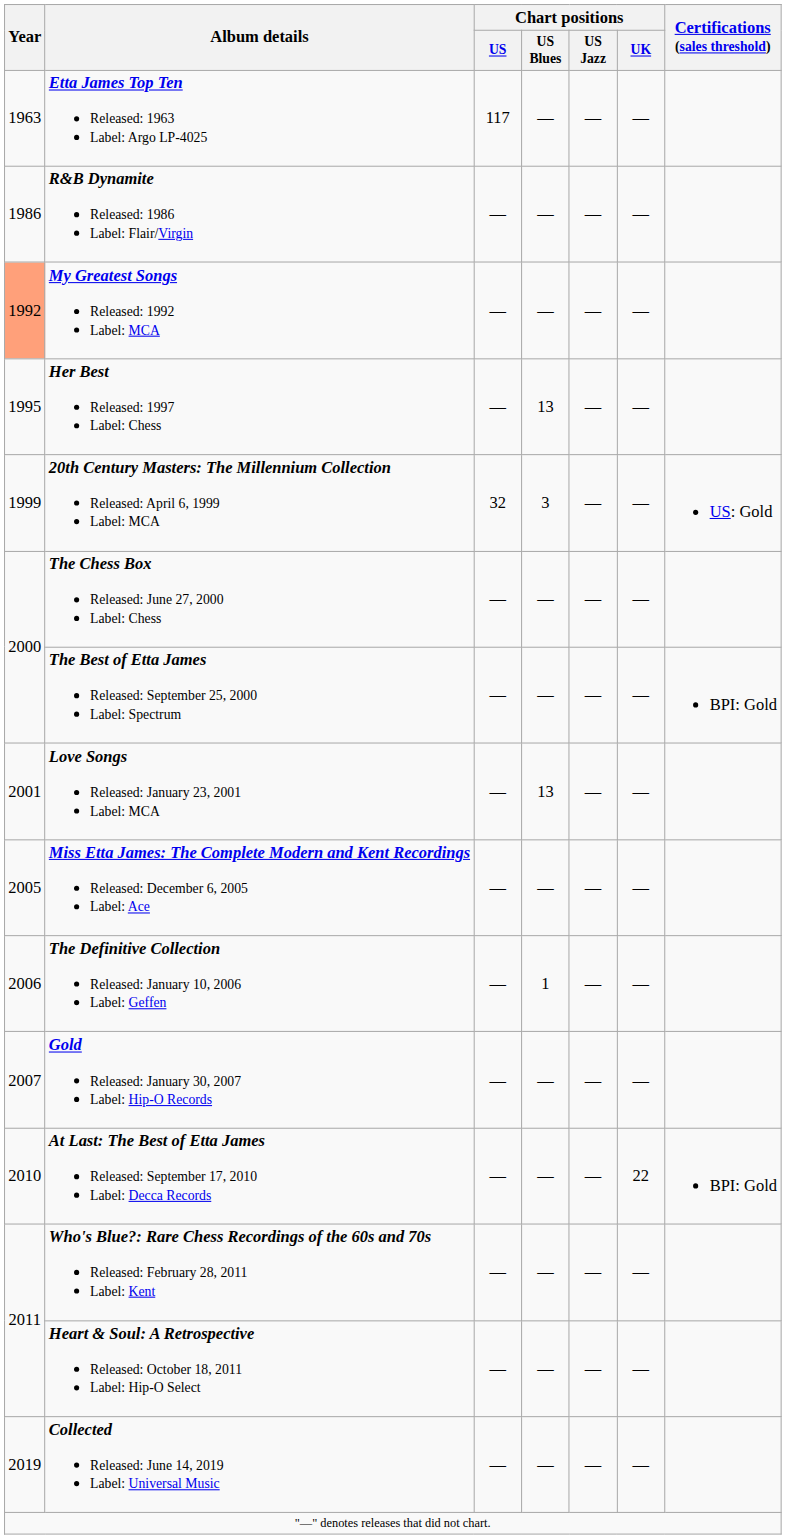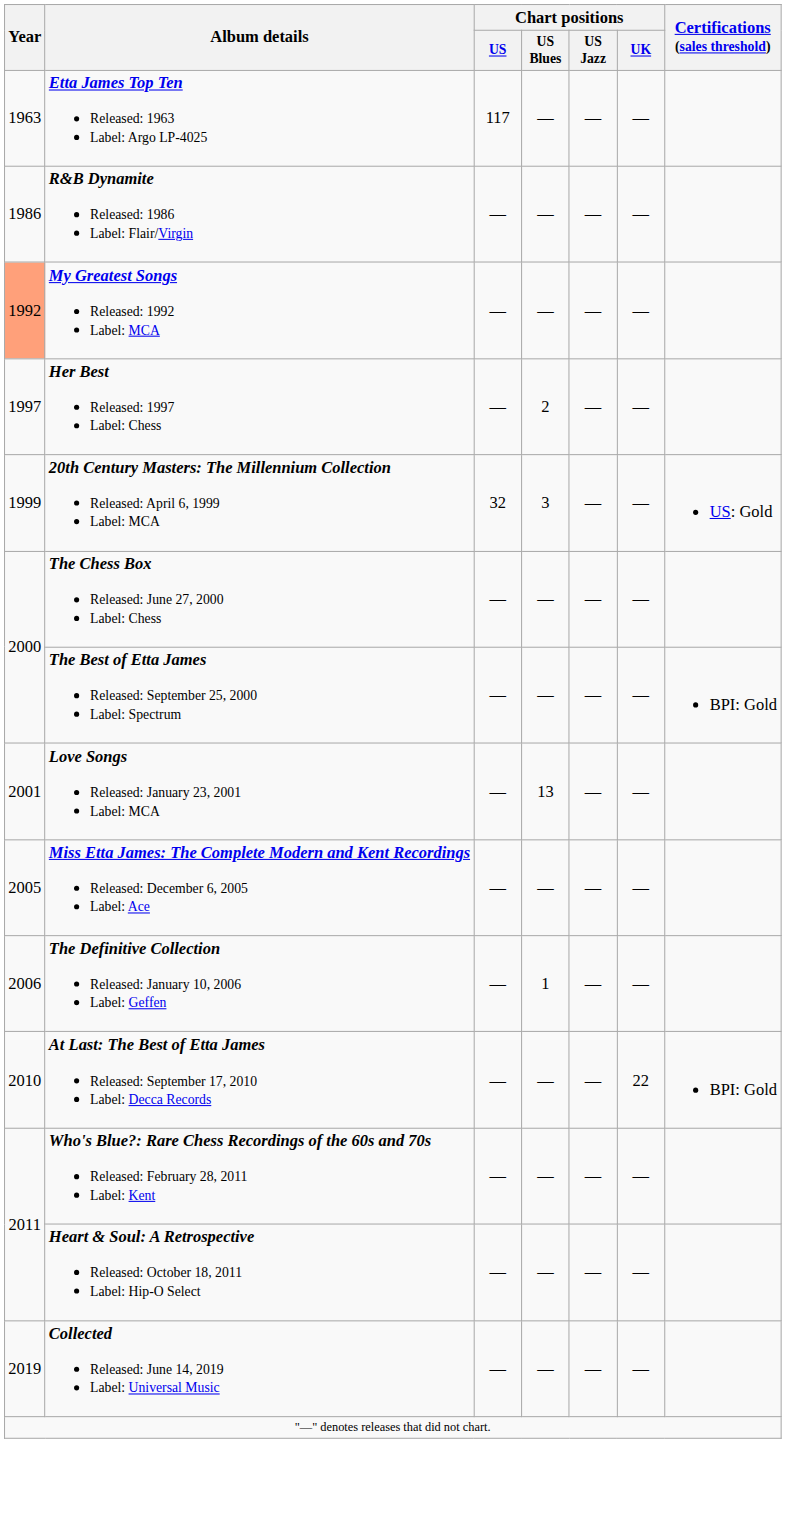 <table class="wikitable" style="text-align:center;">
 <tr>
 <th rowspan="2">Year</th>
 <th rowspan="2">Album details</th>
 <th colspan="4">Chart positions</th>
 <th rowspan="2"><a href='#'>Certifications</a><br><small>(<a href='#'>sales threshold</a>)</small></th>
 </tr>
 <tr style="font-size:smaller;">
 <th width="40"><a href='#'>US</a><br></th>
 <th width="40">US Blues<br></th>
 <th width="40">US Jazz<br></th>
 <th width="40"><a href='#'>UK</a><br></th>
 </tr>
 <tr>
 <td>1963</td>
 <td align="left"><strong><em><a href='#'>Etta James Top Ten</a></em></strong><br><ul><li><small>Released: 1963</small></li><li><small>Label: Argo LP-4025</small></li></ul></td>
 <td>117</td>
 <td>—</td>
 <td>—</td>
 <td>—</td>
 <td></td>
 </tr>
 <tr>
 <td>1986</td>
 <td align="left"><strong><em>R&B Dynamite</em></strong><br><ul><li><small>Released: 1986</small></li><li><small>Label: Flair/<a href='#'>Virgin</a></small></li></ul></td>
 <td>—</td>
 <td>—</td>
 <td>—</td>
 <td>—</td>
 <td></td>
 </tr>
 <tr>
 <td style="background: lightsalmon;">1992</td>
 <td align="left"><strong><em><a href='#'>My Greatest Songs</a></em></strong><br><ul><li><small>Released: 1992</small></li><li><small>Label: <a href='#'>MCA</a></small></li></ul></td>
 <td>—</td>
 <td>—</td>
 <td>—</td>
 <td>—</td>
 <td></td>
 </tr>
 <tr>
-<td>1995</td>
+<td>1997</td>
 <td align="left"><strong><em>Her Best</em></strong><br><ul><li><small>Released: 1997</small></li><li><small>Label: Chess</small></li></ul></td>
 <td>—</td>
-<td>13</td>
+<td>2</td>
 <td>—</td>
 <td>—</td>
 <td></td>
 </tr>
 <tr>
 <td>1999</td>
 <td align="left"><strong><em>20th Century Masters: The Millennium Collection</em></strong><br><ul><li><small>Released: April 6, 1999</small></li><li><small>Label: MCA</small></li></ul></td>
 <td>32</td>
 <td>3</td>
 <td>—</td>
 <td>—</td>
 <td align="left"><br><ul><li><a href='#'>US</a>: Gold</li></ul></td>
 </tr>
 <tr>
 <td rowspan="2">2000</td>
 <td align="left"><strong><em>The Chess Box</em></strong><br><ul><li><small>Released: June 27, 2000</small></li><li><small>Label: Chess</small></li></ul></td>
 <td>—</td>
 <td>—</td>
 <td>—</td>
 <td>—</td>
 <td align="left"></td>
 </tr>
 <tr>
 <td align="left"><strong><em>The Best of Etta James</em></strong><br><ul><li><small>Released: September 25, 2000</small></li><li><small>Label: Spectrum</small></li></ul></td>
 <td>—</td>
 <td>—</td>
 <td>—</td>
 <td>—</td>
 <td align="left"><br><ul><li>BPI: Gold</li></ul></td>
 </tr>
 <tr>
 <td>2001</td>
 <td align="left"><strong><em>Love Songs</em></strong><br><ul><li><small>Released: January 23, 2001</small></li><li><small>Label: MCA</small></li></ul></td>
 <td>—</td>
 <td>13</td>
 <td>—</td>
 <td>—</td>
 <td></td>
 </tr>
 <tr>
 <td>2005</td>
 <td align="left"><strong><em><a href='#'>Miss Etta James: The Complete Modern and Kent Recordings</a></em></strong><br><ul><li><small>Released: December 6, 2005</small></li><li><small>Label: <a href='#'>Ace</a></small></li></ul></td>
 <td>—</td>
 <td>—</td>
 <td>—</td>
 <td>—</td>
 <td></td>
 </tr>
 <tr>
 <td>2006</td>
 <td align="left"><strong><em>The Definitive Collection</em></strong><br><ul><li><small>Released: January 10, 2006</small></li><li><small>Label: <a href='#'>Geffen</a></small></li></ul></td>
 <td>—</td>
 <td>1</td>
 <td>—</td>
 <td>—</td>
 <td></td>
 </tr>
 <tr>
-<td>2007</td>
-<td align="left"><strong><em><a href='#'>Gold</a></em></strong><br><ul><li><small>Released: January 30, 2007</small></li><li><small>Label: <a href='#'>Hip-O Records</a></small></li></ul></td>
-<td>—</td>
-<td>—</td>
-<td>—</td>
-<td>—</td>
-<td></td>
-</tr>
-<tr>
 <td>2010</td>
 <td align="left"><strong><em>At Last: The Best of Etta James</em></strong><br><ul><li><small>Released: September 17, 2010</small></li><li><small>Label: <a href='#'>Decca Records</a></small></li></ul></td>
 <td>—</td>
 <td>—</td>
 <td>—</td>
 <td>22</td>
 <td><br><ul><li>BPI: Gold</li></ul></td>
 </tr>
 <tr>
 <td rowspan="2">2011</td>
 <td align="left"><strong><em>Who's Blue?: Rare Chess Recordings of the 60s and 70s</em></strong><br><ul><li><small>Released: February 28, 2011</small></li><li><small>Label: <a href='#'>Kent</a></small></li></ul></td>
 <td>—</td>
 <td>—</td>
 <td>—</td>
 <td>—</td>
 <td></td>
 </tr>
 <tr>
 <td align="left"><strong><em>Heart & Soul: A Retrospective</em></strong><br><ul><li><small>Released: October 18, 2011</small></li><li><small>Label: Hip-O Select</small></li></ul></td>
 <td>—</td>
 <td>—</td>
 <td>—</td>
 <td>—</td>
 <td></td>
 </tr>
 <tr>
 <td>2019</td>
 <td align="left"><strong><em>Collected</em></strong><br><ul><li><small>Released: June 14, 2019</small></li><li><small>Label: <a href='#'>Universal Music</a></small></li></ul></td>
 <td>—</td>
 <td>—</td>
 <td>—</td>
 <td>—</td>
 <td></td>
 </tr>
 <tr>
 <td align="center" colspan="7" style="font-size: 9pt">"—" denotes releases that did not chart.</td>
 </tr>
 </table>
